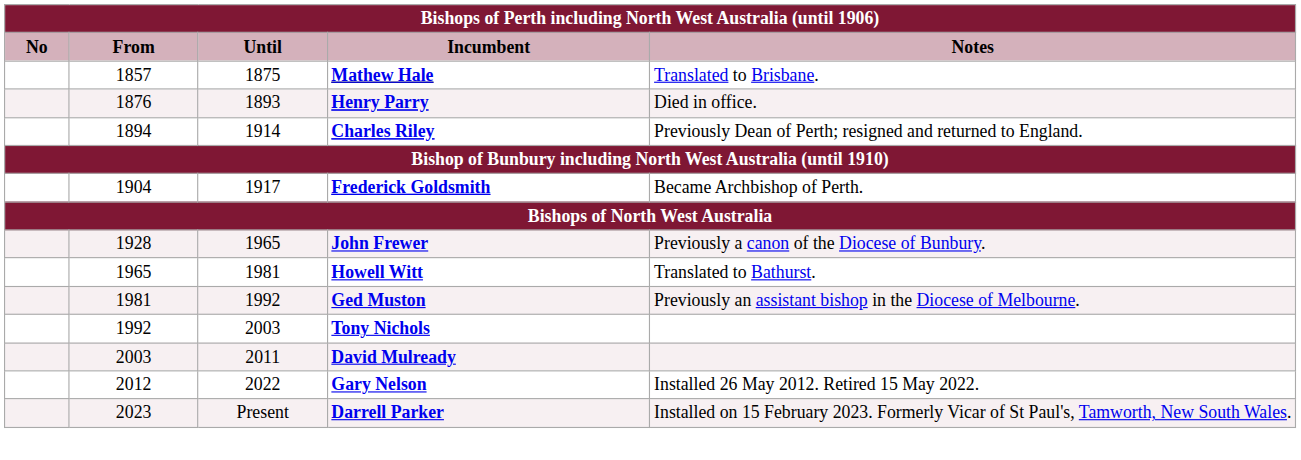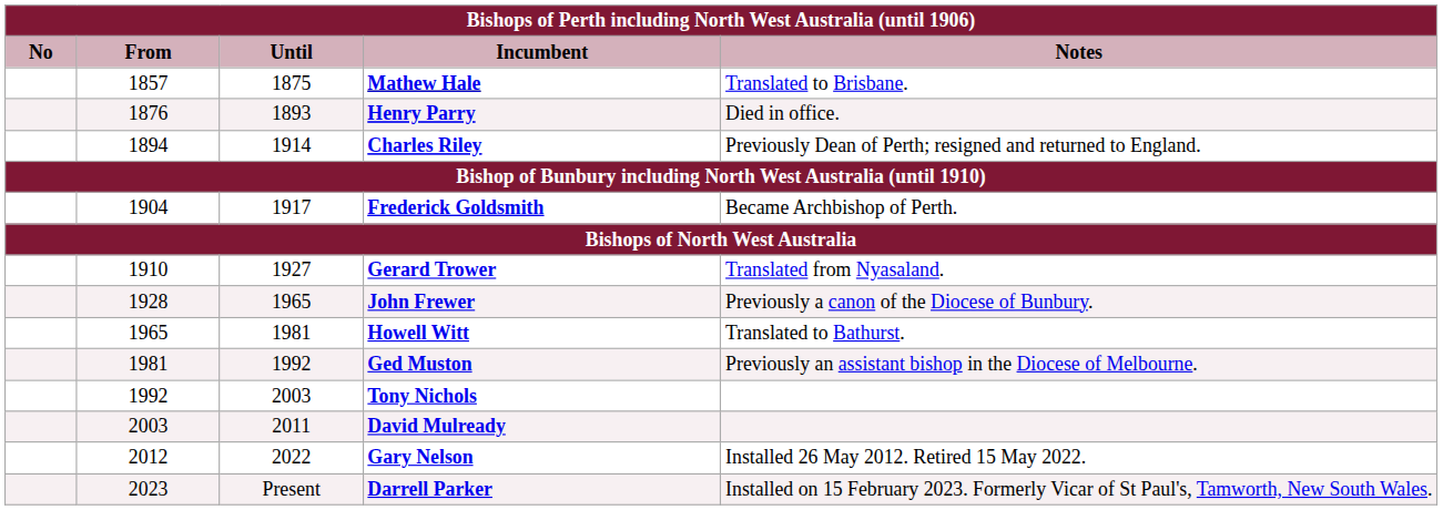 <table class="wikitable">
 <tr>
 <th colspan="5" style="background-color: #7F1734; color: white;">Bishops of Perth including North West Australia (until 1906)</th>
 </tr>
 <tr>
 <th style="background-color: #D4B1BB; width: 5%;">No</th>
 <th style="background-color: #D4B1BB; width: 10%;">From</th>
 <th style="background-color: #D4B1BB; width: 10%;">Until</th>
 <th style="background-color: #D4B1BB; width: 25%;">Incumbent</th>
 <th style="background-color: #D4B1BB; width: 50%;">Notes</th>
 </tr>
 <tr valign="top" style="background-color: white;">
 <td style="text-align: center;"></td>
 <td style="text-align: center;">1857</td>
 <td style="text-align: center;">1875</td>
 <td><strong><u><a href='#'>Mathew Hale</a></u></strong></td>
 <td><a href='#'>Translated</a> to <a href='#'>Brisbane</a>.</td>
 </tr>
 <tr valign="top" style="background-color: #F7F0F2;">
 <td style="text-align: center;"></td>
 <td style="text-align: center;">1876</td>
 <td style="text-align: center;">1893</td>
 <td><a href='#'><strong><u>Henry Parry</u></strong></a></td>
 <td>Died in office.</td>
 </tr>
 <tr valign="top" style="background-color: white;">
 <td style="text-align: center;"></td>
 <td style="text-align: center;">1894</td>
 <td style="text-align: center;">1914</td>
 <td><a href='#'><strong><u>Charles Riley</u></strong></a></td>
 <td>Previously Dean of Perth; resigned and returned to England.</td>
 </tr>
 <tr>
 <th colspan="5" style="background-color: #7F1734; color: white;">Bishop of Bunbury including North West Australia (until 1910)</th>
 </tr>
 <tr |- valign="top" style="background-color: white;">
 <td style="text-align: center;"></td>
 <td style="text-align: center;">1904</td>
 <td style="text-align: center;">1917</td>
 <td><a href='#'><strong><u>Frederick Goldsmith</u></strong></a></td>
 <td>Became Archbishop of Perth.</td>
 </tr>
 <tr>
 <th colspan="5" style="background-color: #7F1734; color: white;">Bishops of North West Australia</th>
+</tr>
+<tr valign="top" style="background-color: white;">
+<td style="text-align: center;"></td>
+<td style="text-align: center;">1910</td>
+<td style="text-align: center;">1927</td>
+<td><strong><a href='#'>Gerard Trower</a></strong></td>
+<td><a href='#'>Translated</a> from <a href='#'>Nyasaland</a>.</td>
 </tr>
 <tr valign="top" style="background-color: #F7F0F2;">
 <td style="text-align: center;"></td>
 <td style="text-align: center;">1928</td>
 <td style="text-align: center;">1965</td>
 <td><strong><a href='#'>John Frewer</a></strong></td>
 <td>Previously a <a href='#'>canon</a> of the <a href='#'>Diocese of Bunbury</a>.</td>
 </tr>
 <tr valign="top" style="background-color: white;">
 <td style="text-align: center;"></td>
 <td style="text-align: center;">1965</td>
 <td style="text-align: center;">1981</td>
 <td><strong><a href='#'>Howell Witt</a></strong></td>
 <td>Translated to <a href='#'>Bathurst</a>.</td>
 </tr>
 <tr valign="top" style="background-color: #F7F0F2;">
 <td style="text-align: center;"></td>
 <td style="text-align: center;">1981</td>
 <td style="text-align: center;">1992</td>
 <td><strong><a href='#'>Ged Muston</a></strong></td>
 <td>Previously an <a href='#'>assistant bishop</a> in the <a href='#'>Diocese of Melbourne</a>.</td>
 </tr>
 <tr valign="top" style="background-color: white;">
 <td style="text-align: center;"></td>
 <td style="text-align: center;">1992</td>
 <td style="text-align: center;">2003</td>
 <td><strong><a href='#'>Tony Nichols</a></strong></td>
 <td></td>
 </tr>
 <tr valign="top" style="background-color: #F7F0F2;">
 <td style="text-align: center;"></td>
 <td style="text-align: center;">2003</td>
 <td style="text-align: center;">2011</td>
 <td><strong><a href='#'>David Mulready</a></strong></td>
 <td></td>
 </tr>
 <tr valign="top" style="background-color: white;">
 <td style="text-align: center;"></td>
 <td style="text-align: center;">2012</td>
 <td style="text-align: center;">2022</td>
 <td><strong><a href='#'>Gary Nelson</a></strong></td>
 <td>Installed 26 May 2012. Retired 15 May 2022.</td>
 </tr>
 <tr valign="top" style="background-color: #F7F0F2;">
 <td style="text-align: center;"></td>
 <td style="text-align: center;">2023</td>
 <td style="text-align: center;">Present</td>
 <td><strong><a href='#'>Darrell Parker</a></strong></td>
 <td>Installed on 15 February 2023. Formerly Vicar of St Paul's, <a href='#'>Tamworth, New South Wales</a>.</td>
 </tr>
 </table>
